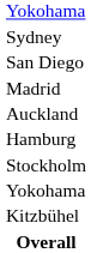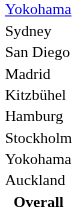 <table>
 <tr>
 <td><a href='#'>Yokohama</a></td>
 <td></td>
 <td></td>
 <td></td>
 </tr>
 <tr>
 <td>Sydney</td>
 <td></td>
 <td></td>
 <td></td>
 </tr>
 <tr>
 <td>San Diego</td>
 <td></td>
 <td></td>
 <td></td>
 </tr>
 <tr>
 <td>Madrid</td>
 <td></td>
 <td></td>
 <td></td>
 </tr>
 <tr>
-<td>Auckland</td>
+<td>Kitzbühel</td>
 <td></td>
 <td></td>
 <td></td>
 </tr>
 <tr>
 <td>Hamburg</td>
 <td></td>
 <td></td>
 <td></td>
 </tr>
 <tr>
 <td>Stockholm</td>
 <td></td>
 <td></td>
 <td></td>
 </tr>
 <tr>
 <td>Yokohama</td>
 <td></td>
 <td></td>
 <td></td>
 </tr>
 <tr>
-<td>Kitzbühel</td>
+<td>Auckland</td>
 <td></td>
 <td></td>
 <td></td>
 </tr>
 <tr>
 <th>Overall</th>
 <td><strong></strong></td>
 <td><strong></strong></td>
 <td><strong></strong></td>
 </tr>
 </table>
